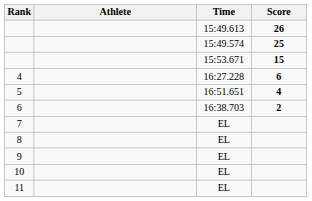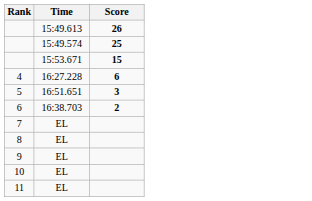 <table class="wikitable" style="text-align:center">
 <tr>
 <th width=40>Rank</th>
-<th width=250>Athlete</th>
 <th width=80>Time</th>
 <th width=80>Score</th>
 </tr>
 <tr>
 <td></td>
-<td align=left></td>
 <td>15:49.613</td>
 <td><strong>26</strong></td>
 </tr>
 <tr>
 <td></td>
-<td align=left></td>
 <td>15:49.574</td>
 <td><strong>25</strong></td>
 </tr>
 <tr>
 <td></td>
-<td align=left></td>
 <td>15:53.671</td>
 <td><strong>15</strong></td>
 </tr>
 <tr>
 <td>4</td>
-<td align=left></td>
 <td>16:27.228</td>
 <td><strong>6</strong></td>
 </tr>
 <tr>
 <td>5</td>
-<td align=left></td>
 <td>16:51.651</td>
-<td><strong>4</strong></td>
+<td><strong>3</strong></td>
 </tr>
 <tr>
 <td>6</td>
-<td align=left></td>
 <td>16:38.703</td>
 <td><strong>2</strong></td>
 </tr>
 <tr>
 <td>7</td>
-<td align=left></td>
 <td>EL</td>
 <td></td>
 </tr>
 <tr>
 <td>8</td>
-<td align=left></td>
 <td>EL</td>
 <td></td>
 </tr>
 <tr>
 <td>9</td>
-<td align=left></td>
 <td>EL</td>
 <td></td>
 </tr>
 <tr>
 <td>10</td>
-<td align=left></td>
 <td>EL</td>
 <td></td>
 </tr>
 <tr>
 <td>11</td>
-<td align=left></td>
 <td>EL</td>
 <td></td>
 </tr>
 </table>
